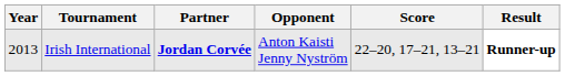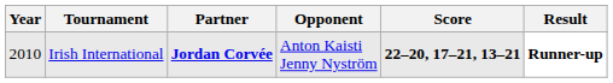 <table class="sortable wikitable" style="font-size: 90%;">
 <tr>
 <th>Year</th>
 <th>Tournament</th>
 <th>Partner</th>
 <th>Opponent</th>
 <th>Score</th>
 <th>Result</th>
 </tr>
 <tr style="background:#E9E9E9">
-<td align="center">2013</td>
+<td align="center">2010</td>
 <td align="left"><a href='#'>Irish International</a></td>
 <td align="left"><strong> <a href='#'>Jordan Corvée</a></strong></td>
 <td align="left"> <a href='#'>Anton Kaisti</a> <br>  <a href='#'>Jenny Nyström</a></td>
-<td align="left">22–20, 17–21, 13–21</td>
+<td align="left"><strong>22–20, 17–21, 13–21</strong></td>
 <td style="text-align:left; background:white"> <strong>Runner-up</strong></td>
 </tr>
 </table>
